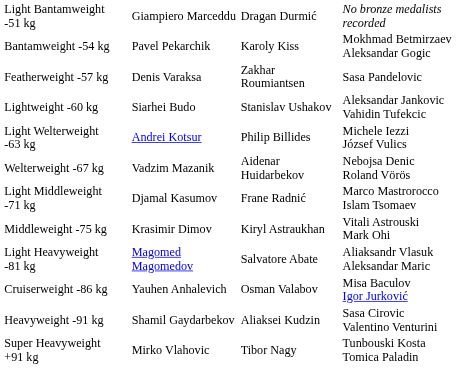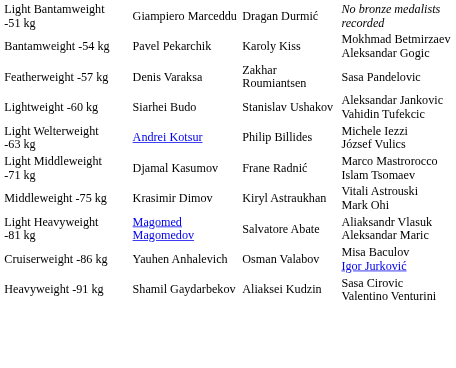 <table>
 <tr>
 <td>Light Bantamweight -51 kg<br></td>
 <td>Giampiero Marceddu </td>
 <td>Dragan Durmić </td>
 <td><em>No bronze medalists recorded</em></td>
 </tr>
 <tr>
 <td>Bantamweight -54 kg<br></td>
 <td>Pavel Pekarchik </td>
 <td>Karoly Kiss </td>
 <td>Mokhmad Betmirzaev <br>Aleksandar Gogic </td>
 </tr>
 <tr>
 <td>Featherweight -57 kg<br></td>
 <td>Denis Varaksa </td>
 <td>Zakhar Roumiantsen </td>
 <td>Sasa Pandelovic </td>
 </tr>
 <tr>
 <td>Lightweight -60 kg<br></td>
 <td>Siarhei Budo </td>
 <td>Stanislav Ushakov </td>
 <td>Aleksandar Jankovic <br>Vahidin Tufekcic </td>
 </tr>
 <tr>
 <td>Light Welterweight -63 kg<br></td>
 <td><a href='#'>Andrei Kotsur</a> </td>
 <td>Philip Billides </td>
 <td>Michele Iezzi <br>József Vulics </td>
 </tr>
 <tr>
-<td>Welterweight -67 kg<br></td>
-<td>Vadzim Mazanik </td>
-<td>Aidenar Huidarbekov </td>
-<td>Nebojsa Denic <br>Roland Vörös </td>
-</tr>
-<tr>
 <td>Light Middleweight -71 kg<br></td>
 <td>Djamal Kasumov </td>
 <td>Frane Radnić </td>
 <td>Marco Mastrorocco <br>Islam Tsomaev </td>
 </tr>
 <tr>
 <td>Middleweight -75 kg<br></td>
 <td>Krasimir Dimov </td>
 <td>Kiryl Astraukhan </td>
 <td>Vitali Astrouski <br>Mark Ohi </td>
 </tr>
 <tr>
 <td>Light Heavyweight -81 kg<br></td>
 <td><a href='#'>Magomed Magomedov</a> </td>
 <td>Salvatore Abate </td>
 <td>Aliaksandr Vlasuk <br>Aleksandar Maric </td>
 </tr>
 <tr>
 <td>Cruiserweight -86 kg<br></td>
 <td>Yauhen Anhalevich </td>
 <td>Osman Valabov </td>
 <td>Misa Baculov <br><a href='#'>Igor Jurković</a> </td>
 </tr>
 <tr>
 <td>Heavyweight -91 kg<br></td>
 <td>Shamil Gaydarbekov </td>
 <td>Aliaksei Kudzin </td>
 <td>Sasa Cirovic <br>Valentino Venturini </td>
 </tr>
 <tr>
-<td>Super Heavyweight +91 kg<br></td>
-<td>Mirko Vlahovic </td>
-<td>Tibor Nagy </td>
-<td>Tunbouski Kosta <br>Tomica Paladin </td>
-</tr>
-<tr>
 </tr>
 </table>
